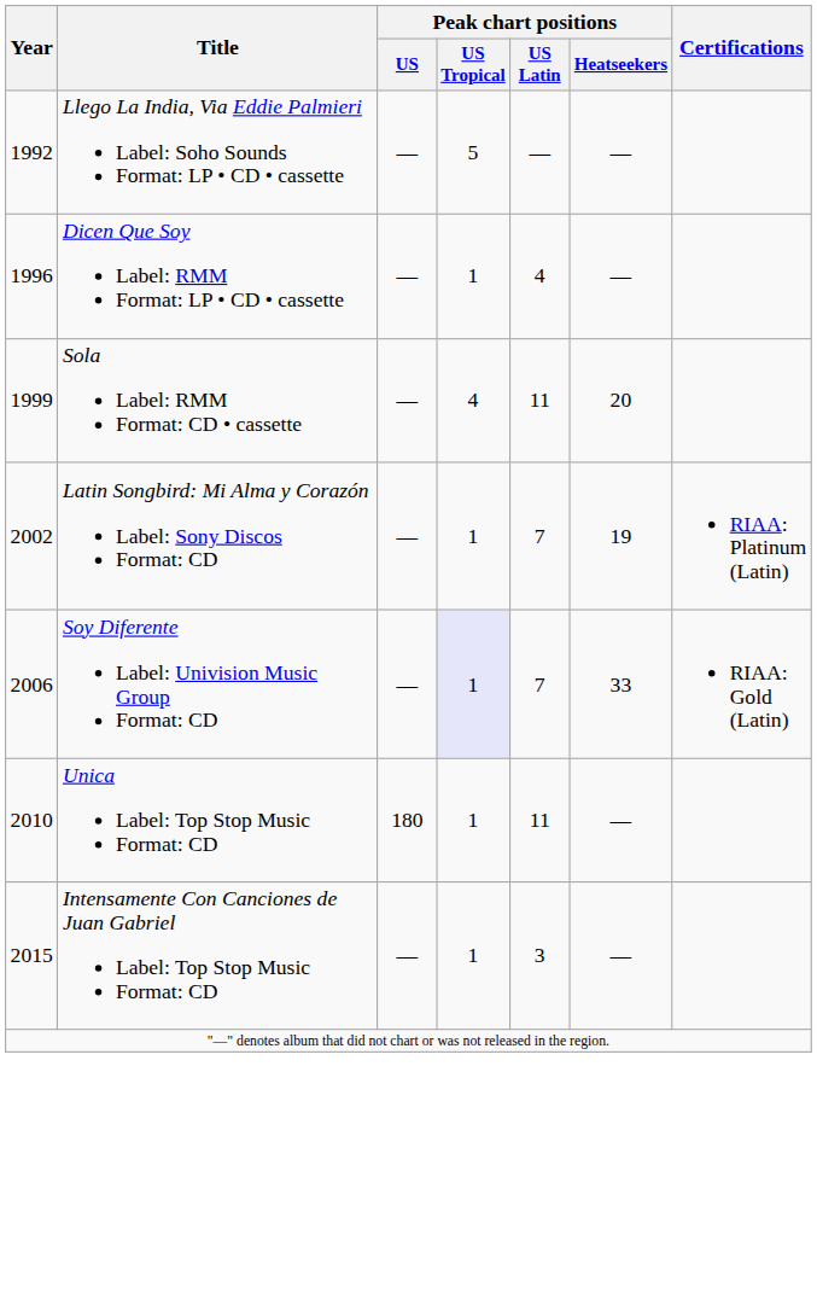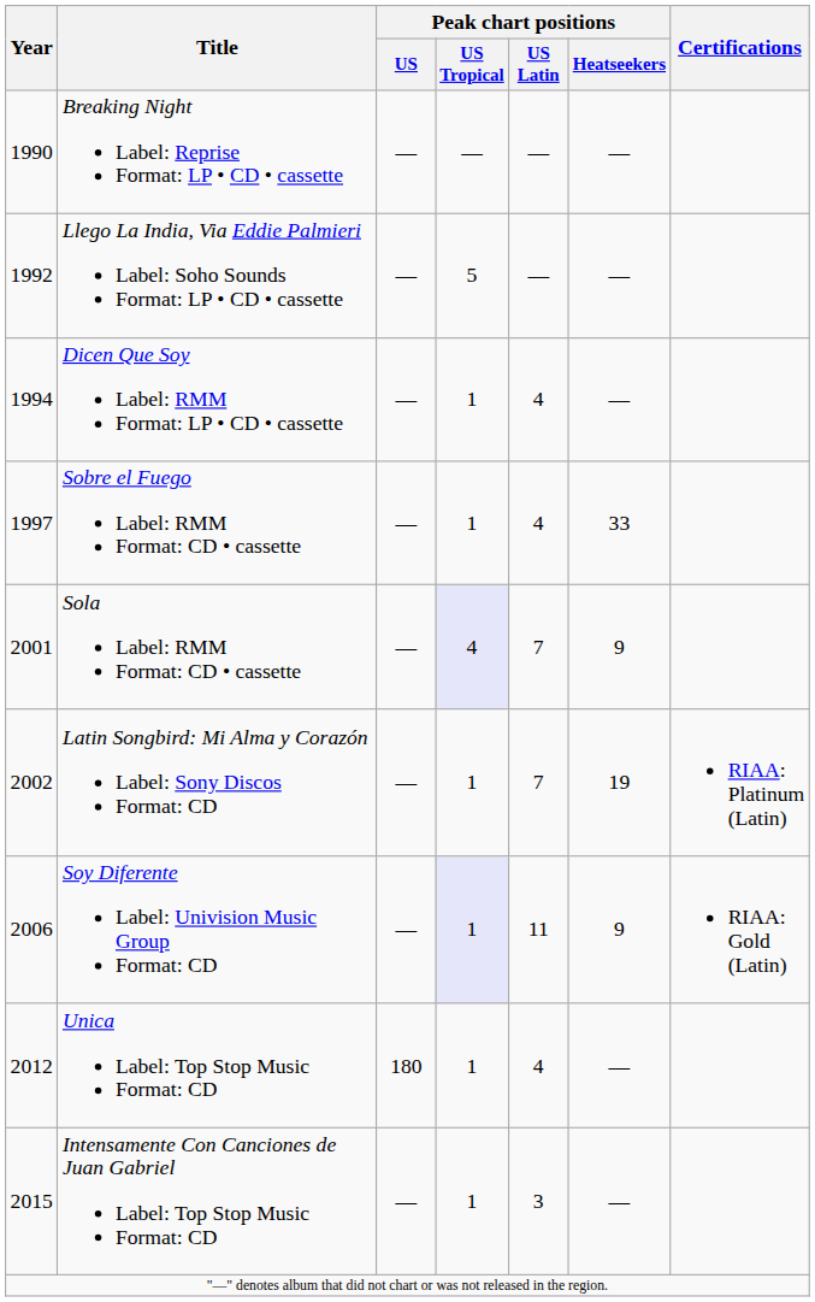 <table class="wikitable" style="text-align:center;">
 <tr>
 <th rowspan="2">Year</th>
 <th rowspan="2" width="265">Title</th>
 <th colspan="4">Peak chart positions</th>
 <th rowspan="2"><a href='#'>Certifications</a></th>
 </tr>
 <tr>
 <th style="width:3em;font-size:85%"><a href='#'>US</a><br></th>
 <th style="width:3em;font-size:85%"><a href='#'>US Tropical</a></th>
 <th style="width:3em;font-size:85%"><a href='#'>US Latin</a></th>
 <th style="width:3em;font-size:85%"><a href='#'>Heatseekers</a><br></th>
 </tr>
 <tr>
+<td>1990</td>
+<td align="left"><em>Breaking Night</em><br><ul><li>Label: <a href='#'>Reprise</a></li><li>Format: <a href='#'>LP</a> • <a href='#'>CD</a> • <a href='#'>cassette</a></li></ul></td>
+<td>—</td>
+<td>—</td>
+<td>—</td>
+<td>—</td>
+<td align="left"></td>
+</tr>
+<tr>
 <td>1992</td>
 <td align="left"><em>Llego La India, Via <a href='#'>Eddie Palmieri</a></em><br><ul><li>Label: Soho Sounds</li><li>Format: LP • CD • cassette</li></ul></td>
 <td>—</td>
 <td>5</td>
 <td>—</td>
 <td>—</td>
 <td align="left"></td>
 </tr>
 <tr>
-<td>1996</td>
+<td>1994</td>
 <td align="left"><em><a href='#'>Dicen Que Soy</a></em><br><ul><li>Label: <a href='#'>RMM</a></li><li>Format: LP • CD • cassette</li></ul></td>
 <td>—</td>
 <td>1</td>
 <td>4</td>
 <td>—</td>
 <td align="left"></td>
 </tr>
 <tr>
-<td>1999</td>
+<td>1997</td>
+<td align="left"><em><a href='#'>Sobre el Fuego</a></em><br><ul><li>Label: RMM</li><li>Format: CD • cassette</li></ul></td>
+<td>—</td>
+<td>1</td>
+<td>4</td>
+<td>33</td>
+<td align="left"></td>
+</tr>
+<tr>
+<td>2001</td>
 <td align="left"><em>Sola</em><br><ul><li>Label: RMM</li><li>Format: CD • cassette</li></ul></td>
 <td>—</td>
-<td>4</td>
-<td>11</td>
-<td>20</td>
+<td style="background: lavender;">4</td>
+<td>7</td>
+<td>9</td>
 <td align="left"></td>
 </tr>
 <tr>
 <td>2002</td>
 <td align="left"><em>Latin Songbird: Mi Alma y Corazón</em><br><ul><li>Label: <a href='#'>Sony Discos</a></li><li>Format: CD</li></ul></td>
 <td>—</td>
 <td>1</td>
 <td>7</td>
 <td>19</td>
 <td align="left"><br><ul><li><a href='#'>RIAA</a>: Platinum (Latin)</li></ul></td>
 </tr>
 <tr>
 <td>2006</td>
 <td align="left"><em><a href='#'>Soy Diferente</a></em><br><ul><li>Label: <a href='#'>Univision Music Group</a></li><li>Format: CD</li></ul></td>
 <td>—</td>
 <td style="background: lavender;">1</td>
-<td>7</td>
-<td>33</td>
+<td>11</td>
+<td>9</td>
 <td align="left"><br><ul><li>RIAA: Gold (Latin)</li></ul></td>
 </tr>
 <tr>
-<td>2010</td>
+<td>2012</td>
 <td align="left"><a href='#'><em>Unica</em></a><br><ul><li>Label: Top Stop Music</li><li>Format: CD</li></ul></td>
 <td>180</td>
 <td>1</td>
-<td>11</td>
+<td>4</td>
 <td>—</td>
 <td align="left"></td>
 </tr>
 <tr>
 <td>2015</td>
 <td align="left"><em>Intensamente Con Canciones de Juan Gabriel</em><br><ul><li>Label: Top Stop Music</li><li>Format: CD</li></ul></td>
 <td>—</td>
 <td>1</td>
 <td>3</td>
 <td>—</td>
 <td></td>
 </tr>
 <tr>
 <td colspan="7" style="font-size:8pt">"—" denotes album that did not chart or was not released in the region.</td>
 </tr>
 </table>
